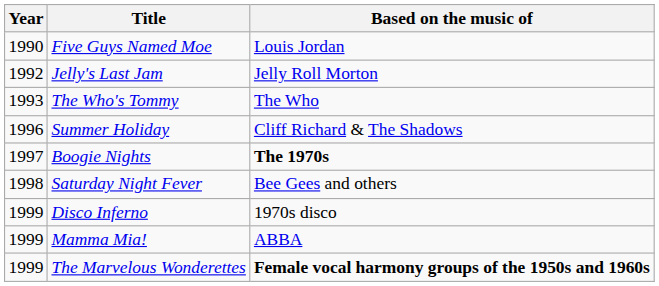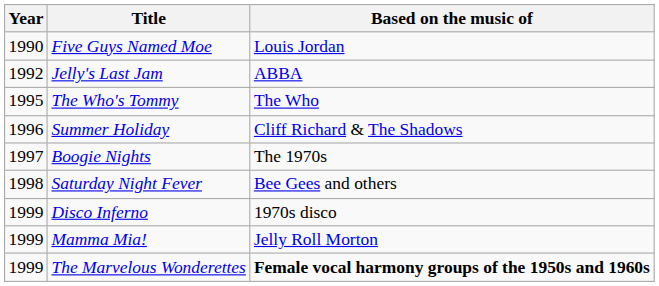 <table class="wikitable sortable">
 <tr>
 <th>Year</th>
 <th>Title</th>
 <th>Based on the music of</th>
 </tr>
 <tr>
 <td>1990</td>
 <td><em> <a href='#'>Five Guys Named Moe</a></em></td>
 <td><a href='#'>Louis Jordan</a></td>
 </tr>
 <tr>
 <td>1992</td>
 <td><em> <a href='#'>Jelly's Last Jam</a></em></td>
-<td><a href='#'>Jelly Roll Morton</a></td>
+<td><a href='#'>ABBA</a></td>
 </tr>
 <tr>
-<td>1993</td>
+<td>1995</td>
 <td><em> <a href='#'>The Who's Tommy</a></em></td>
 <td><a href='#'>The Who</a></td>
 </tr>
 <tr>
 <td>1996</td>
 <td><a href='#'><em>Summer Holiday</em></a></td>
 <td><a href='#'>Cliff Richard</a> & <a href='#'>The Shadows</a></td>
 </tr>
 <tr>
 <td>1997</td>
 <td><em><a href='#'>Boogie Nights</a></em></td>
-<td><strong>The 1970s</strong></td>
+<td>The 1970s</td>
 </tr>
 <tr>
 <td>1998</td>
 <td><em><a href='#'>Saturday Night Fever</a></em></td>
 <td><a href='#'>Bee Gees</a> and others</td>
 </tr>
 <tr>
 <td>1999</td>
 <td><em><a href='#'>Disco Inferno</a></em></td>
 <td>1970s disco</td>
 </tr>
 <tr>
 <td>1999</td>
 <td><em><a href='#'>Mamma Mia!</a></em></td>
-<td><a href='#'>ABBA</a></td>
+<td><a href='#'>Jelly Roll Morton</a></td>
 </tr>
 <tr>
 <td>1999</td>
 <td><em><a href='#'>The Marvelous Wonderettes</a></em></td>
 <td><strong>Female vocal harmony groups of the 1950s and 1960s</strong></td>
 </tr>
 </table>
